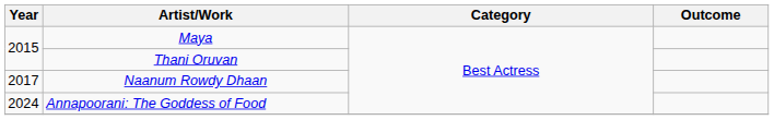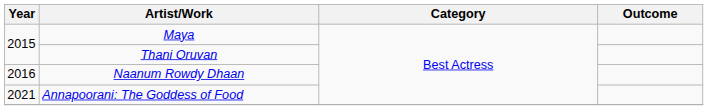 <table id=InternationalIndianFilmAcademy class="wikitable static-row-numbers" style="width:70%;">
 <tr>
 <th width=5%>Year</th>
 <th style="width:40%;">Artist/Work</th>
 <th style="width:40%;">Category</th>
 <th style="width:15%;">Outcome</th>
 </tr>
 <tr>
 <td rowspan="2" style="text-align:left;">2015</td>
 <td style="text-align:center;"><em><a href='#'>Maya</a></em></td>
 <td rowspan="4" style="text-align:center;"><a href='#'>Best Actress</a></td>
 <td></td>
 </tr>
 <tr>
 <td style="text-align:center;"><em><a href='#'>Thani Oruvan</a></em></td>
 <td></td>
 </tr>
 <tr>
-<td style="text-align:left;">2017</td>
+<td style="text-align:left;">2016</td>
 <td style="text-align:center;"><em><a href='#'>Naanum Rowdy Dhaan</a></em></td>
 <td></td>
 </tr>
 <tr>
-<td style="text-align:left;">2024</td>
+<td style="text-align:left;">2021</td>
 <td><em><a href='#'>Annapoorani: The Goddess of Food</a></em></td>
 <td></td>
 </tr>
 <tr>
 </tr>
 </table>
